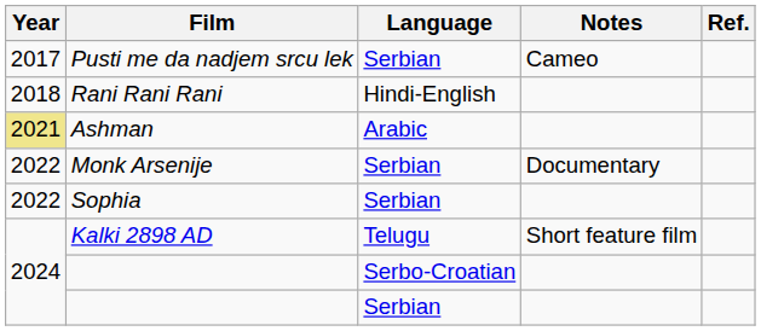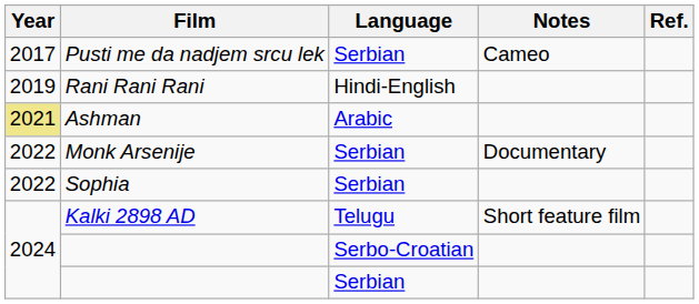 <table class="wikitable">
 <tr>
 <th>Year</th>
 <th>Film</th>
 <th>Language</th>
 <th>Notes</th>
 <th>Ref.</th>
 </tr>
 <tr>
 <td>2017</td>
 <td><em>Pusti me da nadjem srcu lek</em></td>
 <td><a href='#'>Serbian</a></td>
 <td>Cameo</td>
 <td></td>
 </tr>
 <tr>
-<td>2018</td>
+<td>2019</td>
 <td><em>Rani Rani Rani</em></td>
 <td>Hindi-English</td>
 <td></td>
 <td></td>
 </tr>
 <tr>
 <td style="background: khaki;">2021</td>
 <td><em>Ashman</em></td>
 <td><a href='#'>Arabic</a></td>
 <td></td>
 <td></td>
 </tr>
 <tr>
 <td>2022</td>
 <td><em>Monk Arsenije</em></td>
 <td><a href='#'>Serbian</a></td>
 <td>Documentary</td>
 <td></td>
 </tr>
 <tr>
 <td>2022</td>
 <td><em>Sophia</em></td>
 <td><a href='#'>Serbian</a></td>
 <td></td>
 <td></td>
 </tr>
 <tr>
 <td rowspan="3">2024</td>
 <td><em><a href='#'>Kalki 2898 AD</a></em></td>
 <td><a href='#'>Telugu</a></td>
 <td>Short feature film</td>
 <td></td>
 </tr>
 <tr>
 <td></td>
 <td><a href='#'>Serbo-Croatian</a></td>
 <td></td>
 <td></td>
 </tr>
 <tr>
 <td></td>
 <td><a href='#'>Serbian</a></td>
 <td></td>
 <td></td>
 </tr>
 </table>
